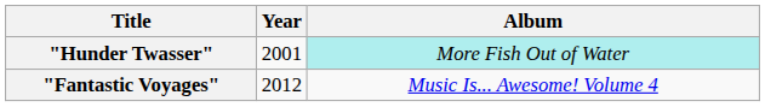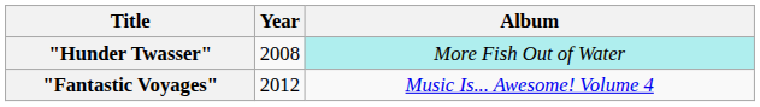 <table class="wikitable plainrowheaders" style="text-align:center">
 <tr>
 <th scope="col" style="width:12em;">Title</th>
 <th scope="col">Year</th>
 <th scope="col" style="width:22em;">Album</th>
 </tr>
 <tr>
 <th scope="row">"Hunder Twasser"</th>
-<td>2001</td>
+<td>2008</td>
 <td style="background: paleturquoise;"><em>More Fish Out of Water</em></td>
 </tr>
 <tr>
 <th scope="row">"Fantastic Voyages"</th>
 <td>2012</td>
 <td><em><a href='#'>Music Is... Awesome! Volume 4</a></em></td>
 </tr>
 </table>
